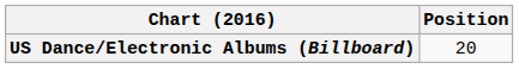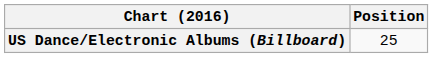 <table class="wikitable plainrowheaders" style="text-align:center">
 <tr>
 <th scope="col">Chart (2016)</th>
 <th scope="col">Position</th>
 </tr>
 <tr>
 <th scope="row">US Dance/Electronic Albums (<em>Billboard</em>)</th>
-<td>20</td>
+<td>25</td>
 </tr>
 </table>
